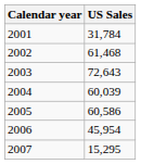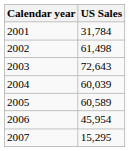 <table class="wikitable">
 <tr>
 <th>Calendar year</th>
 <th>US Sales</th>
 </tr>
 <tr>
 <td>2001</td>
 <td>31,784</td>
 </tr>
 <tr>
 <td>2002</td>
-<td>61,468</td>
+<td>61,498</td>
 </tr>
 <tr>
 <td>2003</td>
 <td>72,643</td>
 </tr>
 <tr>
 <td>2004</td>
 <td>60,039</td>
 </tr>
 <tr>
 <td>2005</td>
-<td>60,586</td>
+<td>60,589</td>
 </tr>
 <tr>
 <td>2006</td>
 <td>45,954</td>
 </tr>
 <tr>
 <td>2007</td>
 <td>15,295</td>
 </tr>
 </table>
